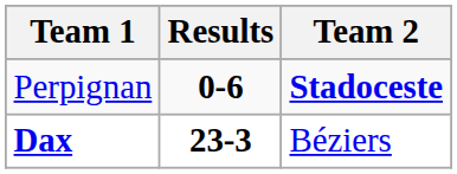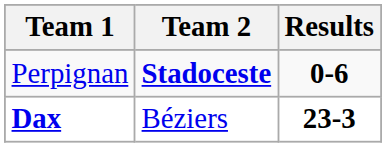 <table class="wikitable">
 <tr>
 <th>Team 1</th>
+<th>Team 2</th>
 <th>Results</th>
-<th>Team 2</th>
 </tr>
 <tr>
 <td><a href='#'>Perpignan</a></td>
+<td><strong><a href='#'>Stadoceste</a></strong></td>
 <td align="center"><strong>0-6</strong></td>
-<td><strong><a href='#'>Stadoceste</a></strong></td>
 </tr>
 <tr bgcolor="white">
 <td><strong><a href='#'>Dax</a></strong></td>
+<td><a href='#'>Béziers</a></td>
 <td align="center"><strong>23-3</strong></td>
-<td><a href='#'>Béziers</a></td>
 </tr>
 </table>
